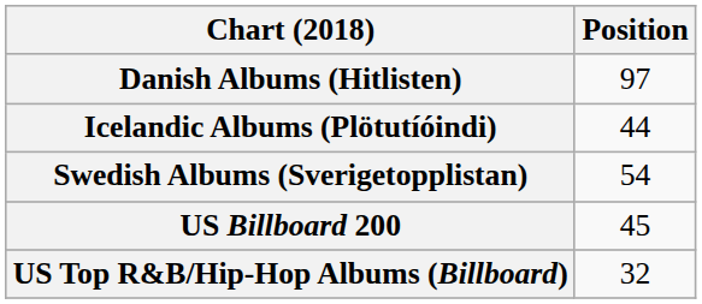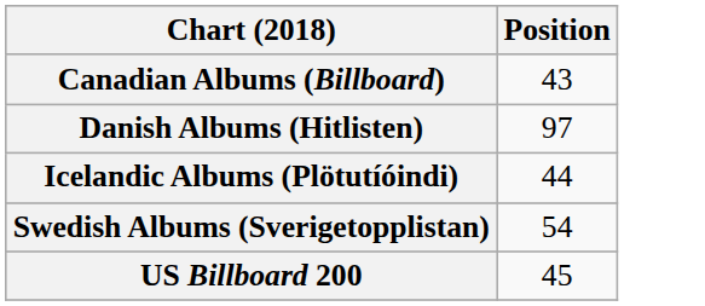 <table class="wikitable sortable plainrowheaders" style="text-align:center">
 <tr>
 <th scope="col">Chart (2018)</th>
 <th scope="col">Position</th>
+</tr>
+<tr>
+<th scope="row">Canadian Albums (<em>Billboard</em>)</th>
+<td>43</td>
 </tr>
 <tr>
 <th scope="row">Danish Albums (Hitlisten)</th>
 <td>97</td>
 </tr>
 <tr>
 <th scope="row">Icelandic Albums (Plötutíóindi)</th>
 <td>44</td>
 </tr>
 <tr>
 <th scope="row">Swedish Albums (Sverigetopplistan)</th>
 <td>54</td>
 </tr>
 <tr>
 <th scope="row">US <em>Billboard</em> 200</th>
 <td>45</td>
 </tr>
-<tr>
-<th scope="row">US Top R&B/Hip-Hop Albums (<em>Billboard</em>)</th>
-<td>32</td>
-</tr>
 </table>
